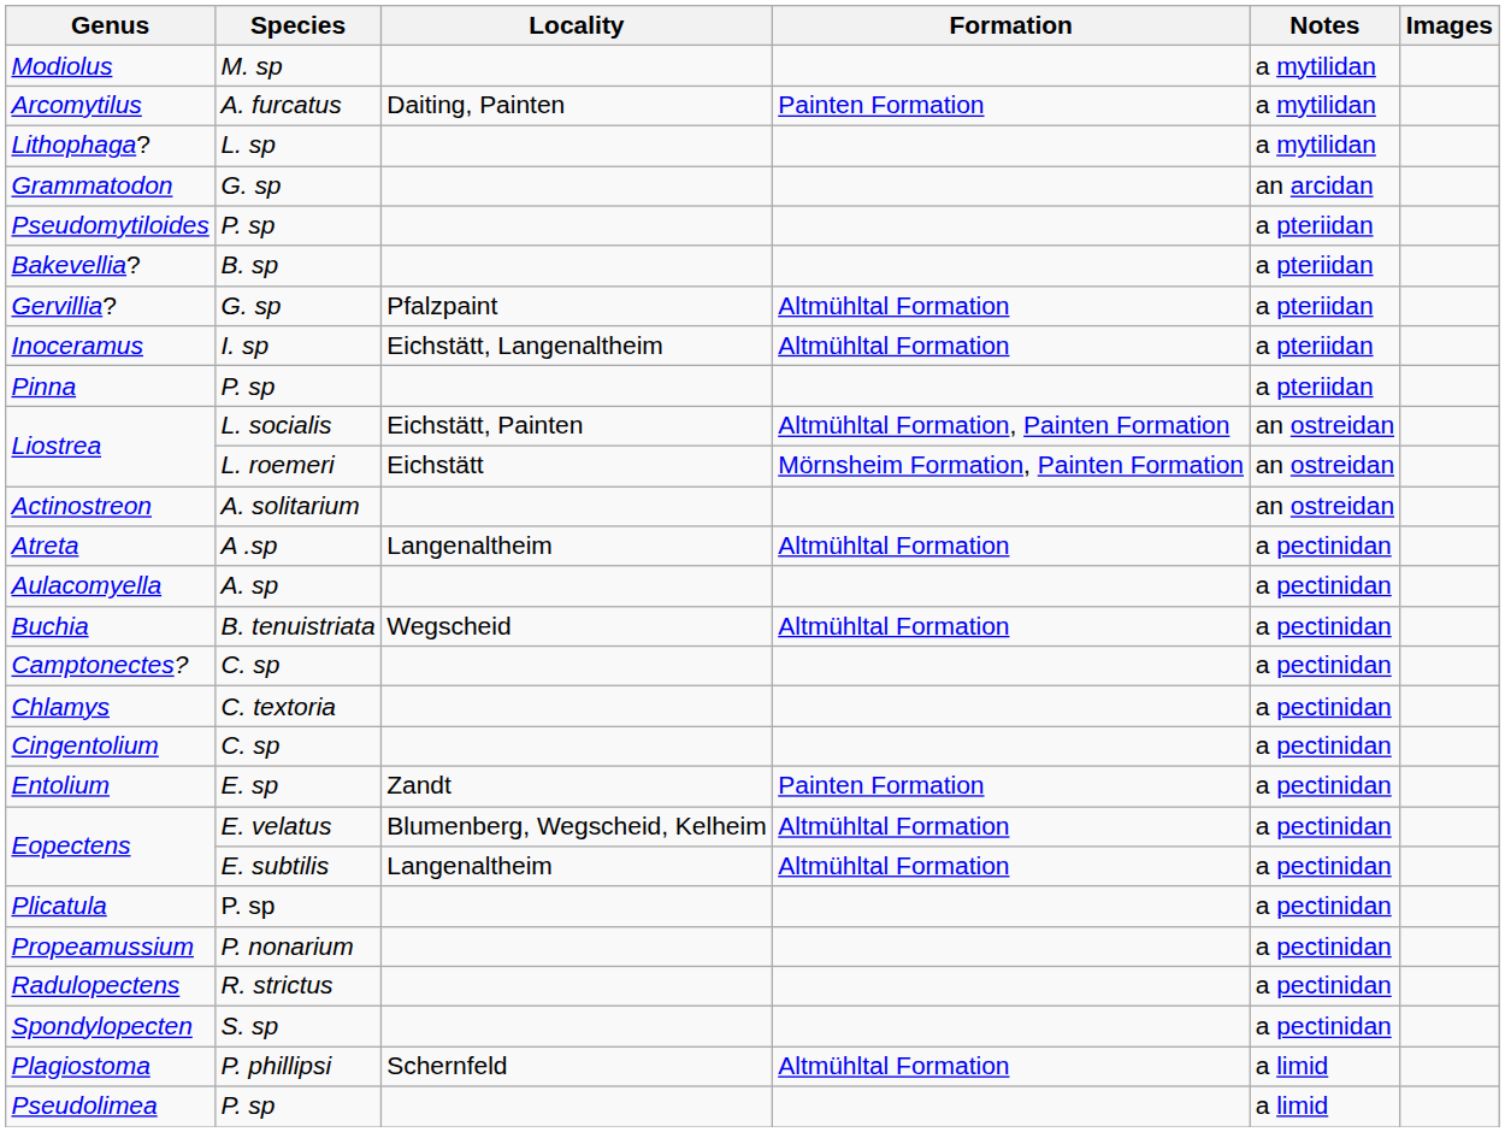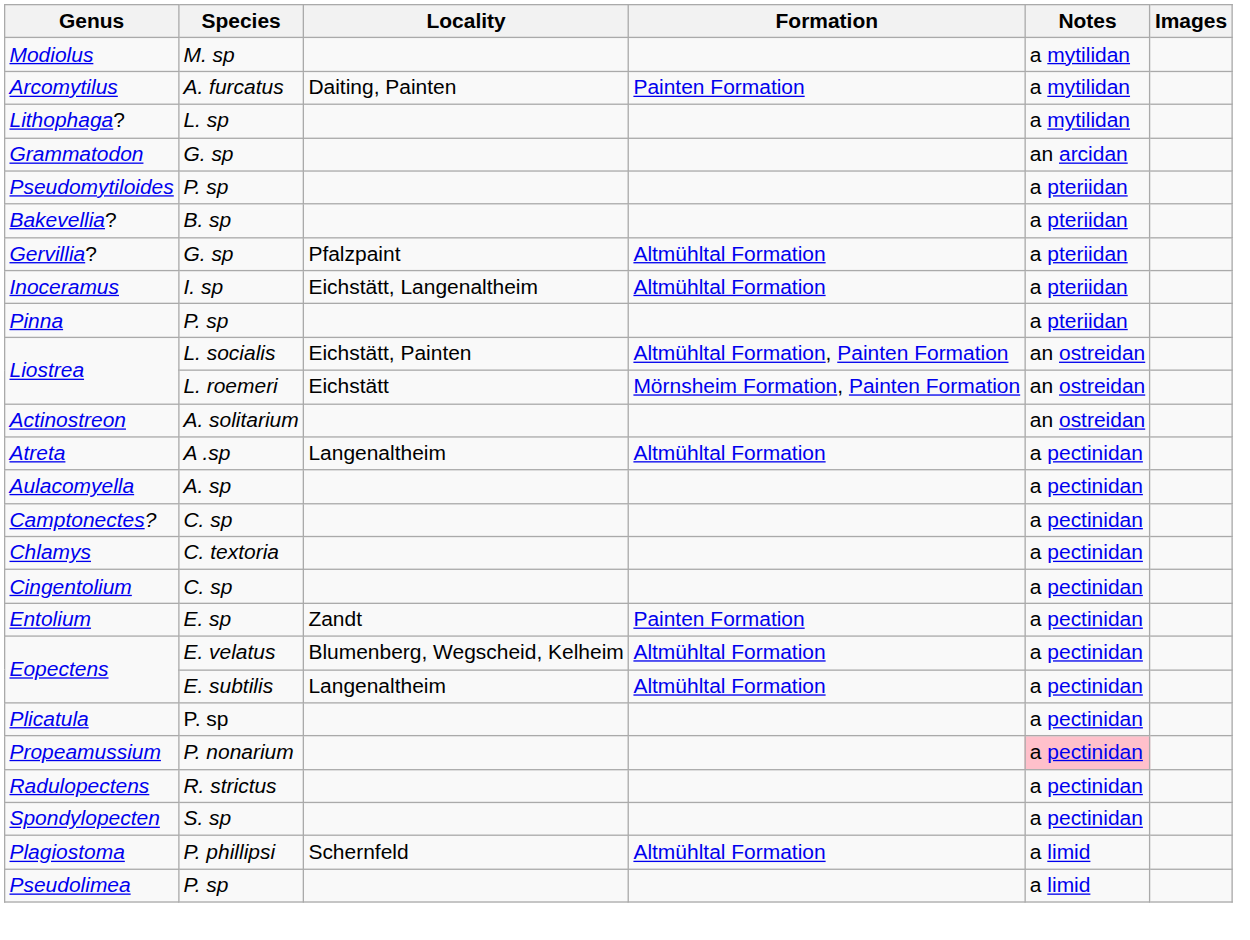 <table class="wikitable">
 <tr>
 <th>Genus</th>
 <th>Species</th>
 <th>Locality</th>
 <th>Formation</th>
 <th>Notes</th>
 <th>Images</th>
 </tr>
 <tr>
 <td><em><a href='#'>Modiolus</a></em></td>
 <td><em>M. sp</em></td>
 <td></td>
 <td></td>
 <td>a <a href='#'>mytilidan</a></td>
 <td></td>
 </tr>
 <tr>
 <td><em><a href='#'>Arcomytilus</a></em></td>
 <td><em>A. furcatus</em></td>
 <td>Daiting, Painten</td>
 <td><a href='#'>Painten Formation</a></td>
 <td>a <a href='#'>mytilidan</a></td>
 <td></td>
 </tr>
 <tr>
 <td><em><a href='#'>Lithophaga</a></em>?</td>
 <td><em>L. sp</em></td>
 <td></td>
 <td></td>
 <td>a <a href='#'>mytilidan</a></td>
 <td></td>
 </tr>
 <tr>
 <td><em><a href='#'>Grammatodon</a></em></td>
 <td><em>G. sp</em></td>
 <td></td>
 <td></td>
 <td>an <a href='#'>arcidan</a></td>
 <td></td>
 </tr>
 <tr>
 <td><em><a href='#'>Pseudomytiloides</a></em></td>
 <td><em>P. sp</em></td>
 <td></td>
 <td></td>
 <td>a <a href='#'>pteriidan</a></td>
 <td></td>
 </tr>
 <tr>
 <td><em><a href='#'>Bakevellia</a></em>?</td>
 <td><em>B. sp</em></td>
 <td></td>
 <td></td>
 <td>a <a href='#'>pteriidan</a></td>
 <td></td>
 </tr>
 <tr>
 <td><em><a href='#'>Gervillia</a></em>?</td>
 <td><em>G. sp</em></td>
 <td>Pfalzpaint</td>
 <td><a href='#'>Altmühltal Formation</a></td>
 <td>a <a href='#'>pteriidan</a></td>
 <td></td>
 </tr>
 <tr>
 <td><em><a href='#'>Inoceramus</a></em></td>
 <td><em>I. sp</em></td>
 <td>Eichstätt, Langenaltheim</td>
 <td><a href='#'>Altmühltal Formation</a></td>
 <td>a <a href='#'>pteriidan</a></td>
 <td></td>
 </tr>
 <tr>
 <td><em><a href='#'>Pinna</a></em></td>
 <td><em>P. sp</em></td>
 <td></td>
 <td></td>
 <td>a <a href='#'>pteriidan</a></td>
 <td></td>
 </tr>
 <tr>
 <td rowspan="2"><em><a href='#'>Liostrea</a></em></td>
 <td><em>L. socialis</em></td>
 <td>Eichstätt, Painten</td>
 <td><a href='#'>Altmühltal Formation</a>, <a href='#'>Painten Formation</a></td>
 <td>an <a href='#'>ostreidan</a></td>
 <td></td>
 </tr>
 <tr>
 <td><em>L. roemeri</em></td>
 <td>Eichstätt</td>
 <td><a href='#'>Mörnsheim Formation</a>, <a href='#'>Painten Formation</a></td>
 <td>an <a href='#'>ostreidan</a></td>
 <td></td>
 </tr>
 <tr>
 <td><em><a href='#'>Actinostreon</a></em></td>
 <td><em>A. solitarium</em></td>
 <td></td>
 <td></td>
 <td>an <a href='#'>ostreidan</a></td>
 <td></td>
 </tr>
 <tr>
 <td><em><a href='#'>Atreta</a></em></td>
 <td><em>A .sp</em></td>
 <td>Langenaltheim</td>
 <td><a href='#'>Altmühltal Formation</a></td>
 <td>a <a href='#'>pectinidan</a></td>
 <td></td>
 </tr>
 <tr>
 <td><em><a href='#'>Aulacomyella</a></em></td>
 <td><em>A. sp</em></td>
 <td></td>
 <td></td>
 <td>a <a href='#'>pectinidan</a></td>
 <td></td>
 </tr>
 <tr>
-<td><em><a href='#'>Buchia</a></em></td>
-<td><em>B. tenuistriata</em></td>
-<td>Wegscheid</td>
-<td><a href='#'>Altmühltal Formation</a></td>
-<td>a <a href='#'>pectinidan</a></td>
-<td></td>
-</tr>
-<tr>
 <td><em><a href='#'>Camptonectes</a>?</em></td>
 <td><em>C. sp</em></td>
 <td></td>
 <td></td>
 <td>a <a href='#'>pectinidan</a></td>
 <td></td>
 </tr>
 <tr>
 <td><em><a href='#'>Chlamys</a></em></td>
 <td><em>C. textoria</em></td>
 <td></td>
 <td></td>
 <td>a <a href='#'>pectinidan</a></td>
 <td></td>
 </tr>
 <tr>
 <td><em><a href='#'>Cingentolium</a></em></td>
 <td><em>C. sp</em></td>
 <td></td>
 <td></td>
 <td>a <a href='#'>pectinidan</a></td>
 <td></td>
 </tr>
 <tr>
 <td><em><a href='#'>Entolium</a></em></td>
 <td><em>E. sp</em></td>
 <td>Zandt</td>
 <td><a href='#'>Painten Formation</a></td>
 <td>a <a href='#'>pectinidan</a></td>
 <td></td>
 </tr>
 <tr>
 <td rowspan="2"><em><a href='#'>Eopectens</a></em></td>
 <td><em>E. velatus</em></td>
 <td>Blumenberg, Wegscheid, Kelheim</td>
 <td><a href='#'>Altmühltal Formation</a></td>
 <td>a <a href='#'>pectinidan</a></td>
 <td></td>
 </tr>
 <tr>
 <td><em>E. subtilis</em></td>
 <td>Langenaltheim</td>
 <td><a href='#'>Altmühltal Formation</a></td>
 <td>a <a href='#'>pectinidan</a></td>
 <td></td>
 </tr>
 <tr>
 <td><em><a href='#'>Plicatula</a></em></td>
 <td>P. sp</td>
 <td></td>
 <td></td>
 <td>a <a href='#'>pectinidan</a></td>
 <td></td>
 </tr>
 <tr>
 <td><em><a href='#'>Propeamussium</a></em></td>
 <td><em>P. nonarium</em></td>
 <td></td>
 <td></td>
-<td>a <a href='#'>pectinidan</a></td>
+<td style="background: pink;">a <a href='#'>pectinidan</a></td>
 <td></td>
 </tr>
 <tr>
 <td><em><a href='#'>Radulopectens</a></em></td>
 <td><em>R. strictus</em></td>
 <td></td>
 <td></td>
 <td>a <a href='#'>pectinidan</a></td>
 <td></td>
 </tr>
 <tr>
 <td><em><a href='#'>Spondylopecten</a></em></td>
 <td><em>S. sp</em></td>
 <td></td>
 <td></td>
 <td>a <a href='#'>pectinidan</a></td>
 <td></td>
 </tr>
 <tr>
 <td><em><a href='#'>Plagiostoma</a></em></td>
 <td><em>P. phillipsi</em></td>
 <td>Schernfeld</td>
 <td><a href='#'>Altmühltal Formation</a></td>
 <td>a <a href='#'>limid</a></td>
 <td></td>
 </tr>
 <tr>
 <td><em><a href='#'>Pseudolimea</a></em></td>
 <td><em>P. sp</em></td>
 <td></td>
 <td></td>
 <td>a <a href='#'>limid</a></td>
 <td></td>
 </tr>
 </table>
